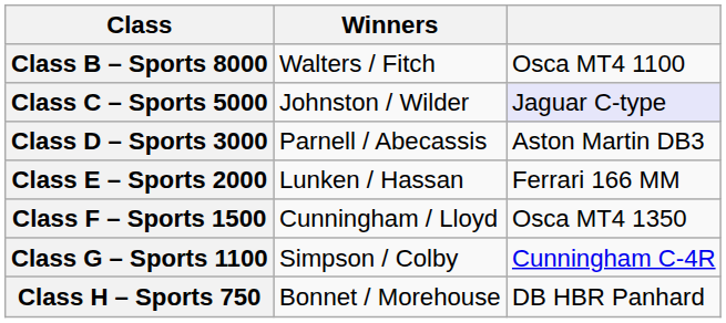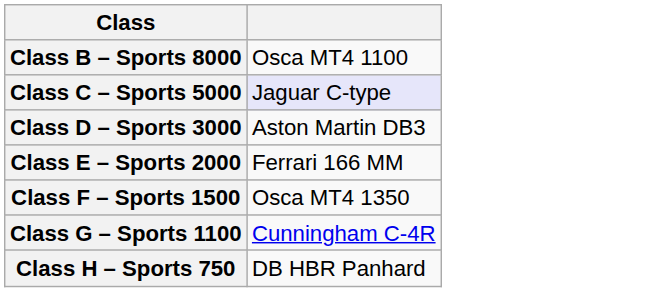 <table class="wikitable" style="font-size: 95%">
 <tr>
 <th>Class</th>
-<th>Winners</th>
 <th></th>
 </tr>
 <tr>
 <th>Class B – Sports 8000</th>
-<td>Walters / Fitch</td>
 <td>Osca MT4 1100</td>
 </tr>
 <tr>
 <th>Class C – Sports 5000</th>
-<td>Johnston / Wilder</td>
 <td style="background: lavender;">Jaguar C-type</td>
 </tr>
 <tr>
 <th>Class D – Sports 3000</th>
-<td>Parnell / Abecassis</td>
 <td>Aston Martin DB3</td>
 </tr>
 <tr>
 <th>Class E – Sports 2000</th>
-<td>Lunken / Hassan</td>
 <td>Ferrari 166 MM</td>
 </tr>
 <tr>
 <th>Class F – Sports 1500</th>
-<td>Cunningham / Lloyd</td>
 <td>Osca MT4 1350</td>
 </tr>
 <tr>
 <th>Class G – Sports 1100</th>
-<td>Simpson / Colby</td>
 <td><a href='#'>Cunningham C-4R</a></td>
 </tr>
 <tr>
 <th>Class H – Sports 750</th>
-<td>Bonnet / Morehouse</td>
 <td>DB HBR Panhard</td>
 </tr>
 </table>
